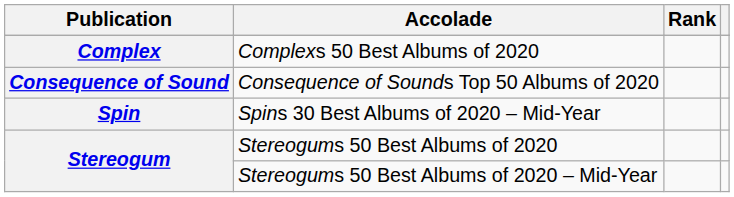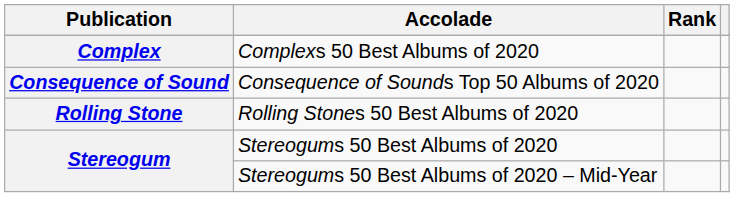 <table class="wikitable sortable plainrowheaders">
 <tr>
 <th scope="col">Publication</th>
 <th scope="col">Accolade</th>
 <th scope="col">Rank</th>
 <th scope="col" class="unsortable"></th>
 </tr>
 <tr>
 </tr>
 <tr>
 <th scope="row"><em><a href='#'>Complex</a></em></th>
 <td><em>Complex</em>s 50 Best Albums of 2020</td>
 <td></td>
 <td></td>
 </tr>
 <tr>
 <th scope="row"><em><a href='#'>Consequence of Sound</a></em></th>
 <td><em>Consequence of Sound</em>s Top 50 Albums of 2020</td>
 <td></td>
 <td></td>
 </tr>
 <tr>
-<th scope="row"><em><a href='#'>Spin</a></em></th>
-<td><em>Spin</em>s 30 Best Albums of 2020 – Mid-Year</td>
+<th scope="row"><em><a href='#'>Rolling Stone</a></em></th>
+<td><em>Rolling Stone</em>s 50 Best Albums of 2020</td>
 <td></td>
 <td></td>
 </tr>
 <tr>
 <th rowspan=2 scope="row"><em><a href='#'>Stereogum</a></em></th>
 <td><em>Stereogum</em>s 50 Best Albums of 2020</td>
 <td></td>
 <td></td>
 </tr>
 <tr>
 <td><em>Stereogum</em>s 50 Best Albums of 2020 – Mid-Year</td>
 <td></td>
 <td></td>
 </tr>
 </table>
